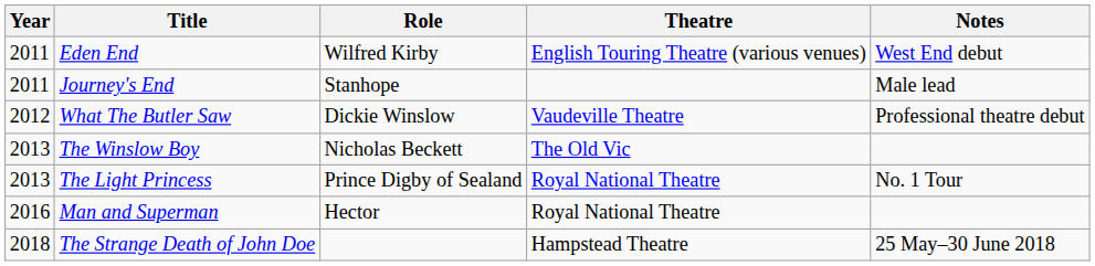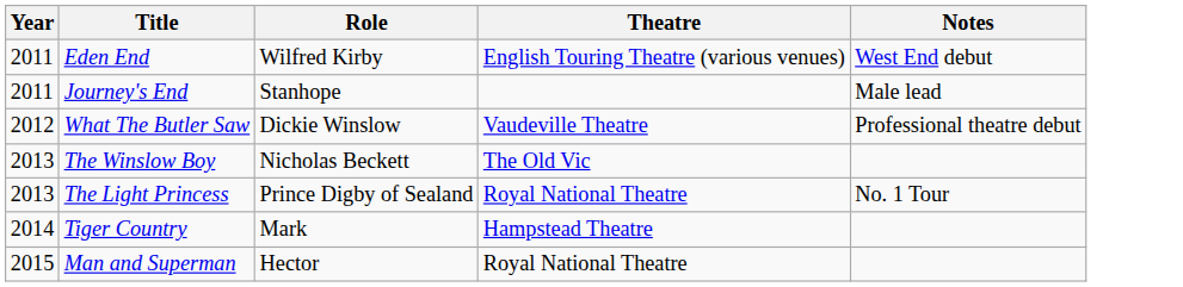 <table class="wikitable plainrowheaders sortable">
 <tr>
 <th scope="col">Year</th>
 <th scope="col">Title</th>
 <th scope="col">Role</th>
 <th scope="col">Theatre</th>
 <th class="unsortable">Notes</th>
 </tr>
 <tr>
 <td>2011</td>
 <td><em><a href='#'>Eden End</a></em></td>
 <td>Wilfred Kirby</td>
 <td><a href='#'>English Touring Theatre</a> (various venues)</td>
 <td><a href='#'>West End</a> debut</td>
 </tr>
 <tr>
 <td>2011</td>
 <td><em><a href='#'>Journey's End</a></em></td>
 <td>Stanhope</td>
 <td></td>
 <td>Male lead</td>
 </tr>
 <tr>
 <td>2012</td>
 <td><em><a href='#'>What The Butler Saw</a></em></td>
 <td>Dickie Winslow</td>
 <td><a href='#'>Vaudeville Theatre</a></td>
 <td>Professional theatre debut</td>
 </tr>
 <tr>
 <td>2013</td>
 <td><em><a href='#'>The Winslow Boy</a></em></td>
 <td>Nicholas Beckett</td>
 <td><a href='#'>The Old Vic</a></td>
 <td></td>
 </tr>
 <tr>
 <td>2013</td>
 <td><em><a href='#'>The Light Princess</a></em></td>
 <td>Prince Digby of Sealand</td>
 <td><a href='#'>Royal National Theatre</a></td>
 <td>No. 1 Tour</td>
 </tr>
 <tr>
-<td>2016</td>
+<td>2014</td>
+<td><em><a href='#'>Tiger Country</a></em></td>
+<td>Mark</td>
+<td><a href='#'>Hampstead Theatre</a></td>
+<td></td>
+</tr>
+<tr>
+<td>2015</td>
 <td><em><a href='#'>Man and Superman</a></em></td>
 <td>Hector</td>
 <td>Royal National Theatre</td>
 <td></td>
 </tr>
-<tr>
-<td>2018</td>
-<td><em><a href='#'>The Strange Death of John Doe</a></em></td>
-<td></td>
-<td>Hampstead Theatre</td>
-<td>25 May–30 June 2018</td>
-</tr>
 </table>
